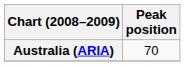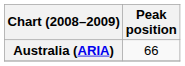 <table class="wikitable sortable plainrowheaders">
 <tr>
 <th scope="col">Chart (2008–2009)</th>
 <th scope="col">Peak<br>position</th>
 </tr>
 <tr>
 <th scope="row">Australia (<a href='#'>ARIA</a>)</th>
-<td align="center">70</td>
+<td align="center">66</td>
 </tr>
 <tr>
 </tr>
 </table>
